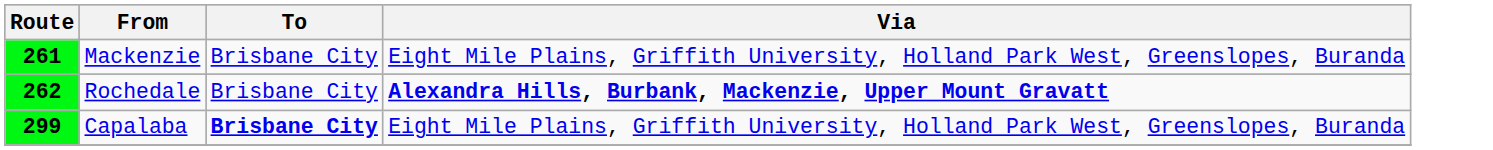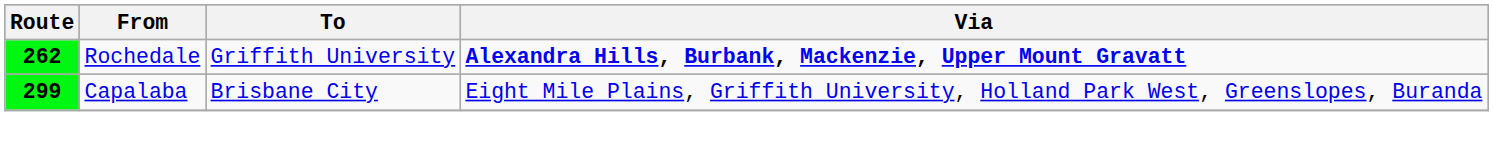 <table class="wikitable sortable" border="1">
 <tr>
 <th scope="col" align="center"><strong>Route</strong></th>
 <th scope="col"><strong>From</strong></th>
 <th scope="col"><strong>To</strong></th>
 <th scope="col"><strong>Via</strong></th>
 </tr>
 <tr>
-<th align="center" style="font-style:bold; font-size:100%; background:#00f712;"><span>261</span></th>
-<td><a href='#'>Mackenzie</a></td>
-<td><a href='#'>Brisbane City</a></td>
-<td><a href='#'>Eight Mile Plains</a>, <a href='#'>Griffith University</a>, <a href='#'>Holland Park West</a>, <a href='#'>Greenslopes</a>, <a href='#'>Buranda</a></td>
-</tr>
-<tr>
 <th align="center" style="font-style:bold; font-size:100%; background:#00f712;"><span>262</span></th>
 <td><a href='#'>Rochedale</a></td>
-<td><a href='#'>Brisbane City</a></td>
+<td><a href='#'>Griffith University</a></td>
 <td><strong><a href='#'>Alexandra Hills</a>, <a href='#'>Burbank</a>, <a href='#'>Mackenzie</a>, <a href='#'>Upper Mount Gravatt</a></strong></td>
 </tr>
 <tr>
 <th align="center" style="font-style:bold; font-size:100%; background:#00f712;"><span>299</span></th>
 <td><a href='#'>Capalaba</a></td>
-<td><strong><a href='#'>Brisbane City</a></strong></td>
+<td><a href='#'>Brisbane City</a></td>
 <td><a href='#'>Eight Mile Plains</a>, <a href='#'>Griffith University</a>, <a href='#'>Holland Park West</a>, <a href='#'>Greenslopes</a>, <a href='#'>Buranda</a></td>
 </tr>
 <tr>
 </tr>
 </table>
